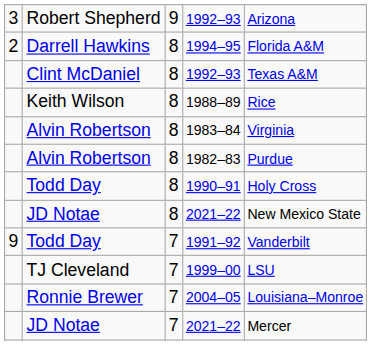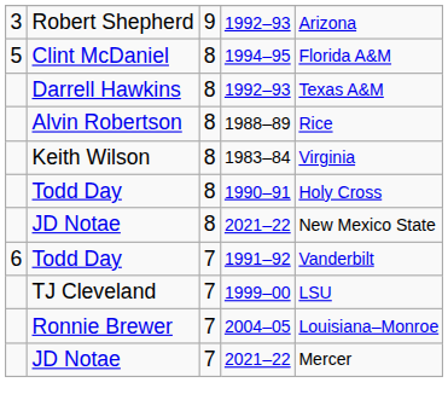 <table class="wikitable">
 <tr>
 </tr>
 <tr>
 <td>3</td>
 <td>Robert Shepherd</td>
 <td>9</td>
 <td style="font-size:80%;"><a href='#'>1992–93</a></td>
 <td style="font-size:80%;"><a href='#'>Arizona</a></td>
 </tr>
 <tr>
-<td>2</td>
-<td><a href='#'>Darrell Hawkins</a></td>
+<td>5</td>
+<td><a href='#'>Clint McDaniel</a></td>
 <td>8</td>
 <td style="font-size:80%;"><a href='#'>1994–95</a></td>
 <td style="font-size:80%;"><a href='#'>Florida A&M</a></td>
 </tr>
 <tr>
 <td></td>
-<td><a href='#'>Clint McDaniel</a></td>
+<td><a href='#'>Darrell Hawkins</a></td>
 <td>8</td>
 <td style="font-size:80%;"><a href='#'>1992–93</a></td>
 <td style="font-size:80%;"><a href='#'>Texas A&M</a></td>
 </tr>
 <tr>
 <td></td>
-<td>Keith Wilson</td>
+<td><a href='#'>Alvin Robertson</a></td>
 <td>8</td>
 <td style="font-size:80%;">1988–89</td>
 <td style="font-size:80%;"><a href='#'>Rice</a></td>
 </tr>
 <tr>
 <td></td>
-<td><a href='#'>Alvin Robertson</a></td>
+<td>Keith Wilson</td>
 <td>8</td>
 <td style="font-size:80%;">1983–84</td>
 <td style="font-size:80%;"><a href='#'>Virginia</a></td>
-</tr>
-<tr>
-<td></td>
-<td><a href='#'>Alvin Robertson</a></td>
-<td>8</td>
-<td style="font-size:80%;">1982–83</td>
-<td style="font-size:80%;"><a href='#'>Purdue</a></td>
 </tr>
 <tr>
 <td></td>
 <td><a href='#'>Todd Day</a></td>
 <td>8</td>
 <td style="font-size:80%;"><a href='#'>1990–91</a></td>
 <td style="font-size:80%;"><a href='#'>Holy Cross</a></td>
 </tr>
 <tr>
 <td></td>
 <td><a href='#'>JD Notae</a></td>
 <td>8</td>
 <td style="font-size:80%;"><a href='#'>2021–22</a></td>
 <td style="font-size:80%;">New Mexico State</td>
 </tr>
 <tr>
-<td>9</td>
+<td>6</td>
 <td><a href='#'>Todd Day</a></td>
 <td>7</td>
 <td style="font-size:80%;"><a href='#'>1991–92</a></td>
 <td style="font-size:80%;"><a href='#'>Vanderbilt</a></td>
 </tr>
 <tr>
 <td></td>
 <td>TJ Cleveland</td>
 <td>7</td>
 <td style="font-size:80%;"><a href='#'>1999–00</a></td>
 <td style="font-size:80%;"><a href='#'>LSU</a></td>
 </tr>
 <tr>
 <td></td>
 <td><a href='#'>Ronnie Brewer</a></td>
 <td>7</td>
 <td style="font-size:80%;"><a href='#'>2004–05</a></td>
 <td style="font-size:80%;"><a href='#'>Louisiana–Monroe</a></td>
 </tr>
 <tr>
 <td></td>
 <td><a href='#'>JD Notae</a></td>
 <td>7</td>
 <td style="font-size:80%;"><a href='#'>2021–22</a></td>
 <td style="font-size:80%;">Mercer</td>
 </tr>
 </table>
